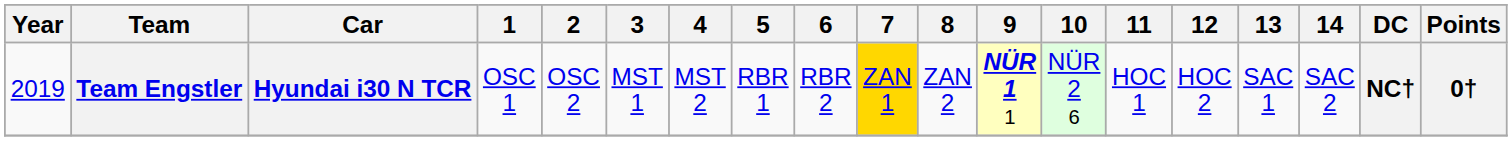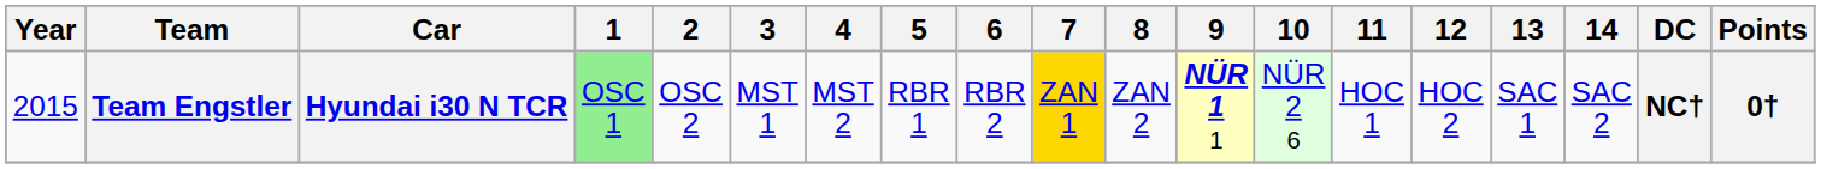 <table class="wikitable" style="text-align:center; font-size:85%">
 <tr>
 <th>Year</th>
 <th>Team</th>
 <th>Car</th>
 <th>1</th>
 <th>2</th>
 <th>3</th>
 <th>4</th>
 <th>5</th>
 <th>6</th>
 <th>7</th>
 <th>8</th>
 <th>9</th>
 <th>10</th>
 <th>11</th>
 <th>12</th>
 <th>13</th>
 <th>14</th>
 <th>DC</th>
 <th>Points</th>
 </tr>
 <tr>
-<td><a href='#'>2019</a></td>
+<td><a href='#'>2015</a></td>
 <th nowrap><a href='#'>Team Engstler</a></th>
 <th nowrap><a href='#'>Hyundai i30 N TCR</a></th>
-<td><a href='#'>OSC<br>1</a></td>
+<td style="background: lightgreen;"><a href='#'>OSC<br>1</a></td>
 <td><a href='#'>OSC<br>2</a></td>
 <td><a href='#'>MST<br>1</a></td>
 <td><a href='#'>MST<br>2</a></td>
 <td><a href='#'>RBR<br>1</a></td>
 <td><a href='#'>RBR<br>2</a></td>
 <td style="background: gold;"><a href='#'>ZAN<br>1</a></td>
 <td><a href='#'>ZAN<br>2</a></td>
 <td style="background:#ffffbf;"><strong><em><a href='#'>NÜR<br>1</a></em></strong><br><small>1</small></td>
 <td style="background:#DFFFDF;"><a href='#'>NÜR<br>2</a><br><small>6</small></td>
 <td><a href='#'>HOC<br>1</a></td>
 <td><a href='#'>HOC<br>2</a></td>
 <td><a href='#'>SAC<br>1</a></td>
 <td><a href='#'>SAC<br>2</a></td>
 <th>NC†</th>
 <th>0†</th>
 </tr>
 <tr>
 </tr>
 </table>
